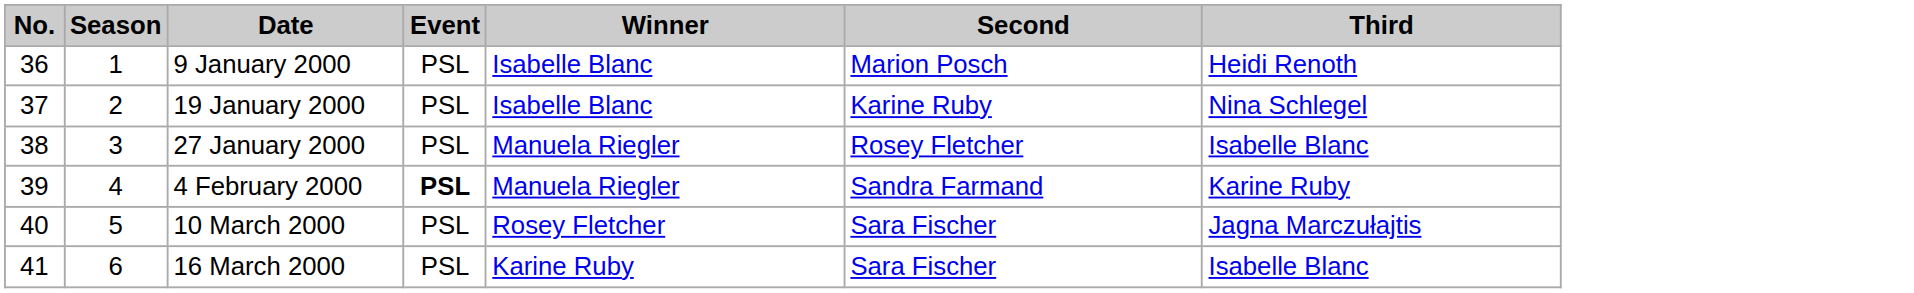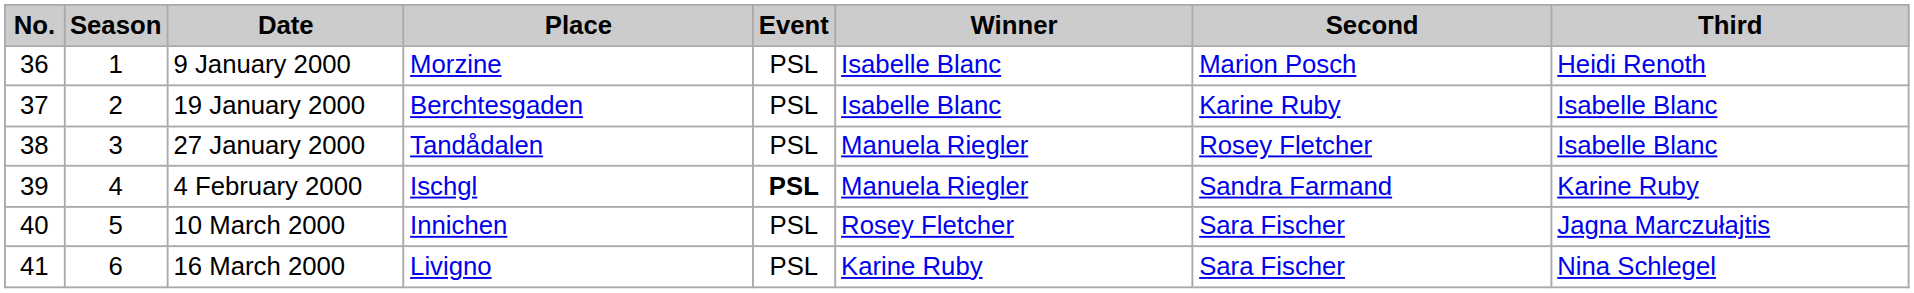 <table class="wikitable plainrowheaders" style="background:#fff; font-size:86%; border:grey solid 1px; border-collapse:collapse;">
 <tr style="background:#ccc; text-align:center;">
 <th scope="col" style="background:#ccc; width:25px;">No.</th>
 <th scope="col" style="background:#ccc; width:30px;">Season</th>
 <th scope="col" style="background:#ccc; width:120px;">Date</th>
+<th scope="col" style="background:#ccc; width:180px;">Place</th>
 <th scope="col" style="background:#ccc; width:15px;">Event</th>
 <th scope="col" style="background:#ccc; width:185px;">Winner</th>
 <th scope="col" style="background:#ccc; width:185px;">Second</th>
 <th scope="col" style="background:#ccc; width:185px;">Third</th>
 </tr>
 <tr>
 <td align=center>36</td>
 <td align=center>1</td>
 <td>9 January 2000</td>
+<td> <a href='#'>Morzine</a></td>
 <td align=center>PSL</td>
 <td> <a href='#'>Isabelle Blanc</a></td>
 <td> <a href='#'>Marion Posch</a></td>
 <td> <a href='#'>Heidi Renoth</a></td>
 </tr>
 <tr>
 <td align=center>37</td>
 <td align=center>2</td>
 <td>19 January 2000</td>
+<td> <a href='#'>Berchtesgaden</a></td>
 <td align=center>PSL</td>
 <td> <a href='#'>Isabelle Blanc</a></td>
 <td> <a href='#'>Karine Ruby</a></td>
-<td> <a href='#'>Nina Schlegel</a></td>
+<td> <a href='#'>Isabelle Blanc</a></td>
 </tr>
 <tr>
 <td align=center>38</td>
 <td align=center>3</td>
 <td>27 January 2000</td>
+<td> <a href='#'>Tandådalen</a></td>
 <td align=center>PSL</td>
 <td> <a href='#'>Manuela Riegler</a></td>
 <td> <a href='#'>Rosey Fletcher</a></td>
 <td> <a href='#'>Isabelle Blanc</a></td>
 </tr>
 <tr>
 <td align=center>39</td>
 <td align=center>4</td>
 <td>4 February 2000</td>
+<td> <a href='#'>Ischgl</a></td>
 <td align=center><strong>PSL</strong></td>
 <td> <a href='#'>Manuela Riegler</a></td>
 <td> <a href='#'>Sandra Farmand</a></td>
 <td> <a href='#'>Karine Ruby</a></td>
 </tr>
 <tr>
 <td align=center>40</td>
 <td align=center>5</td>
 <td>10 March 2000</td>
+<td> <a href='#'>Innichen</a></td>
 <td align=center>PSL</td>
 <td> <a href='#'>Rosey Fletcher</a></td>
 <td> <a href='#'>Sara Fischer</a></td>
 <td> <a href='#'>Jagna Marczułajtis</a></td>
 </tr>
 <tr>
 <td align=center>41</td>
 <td align=center>6</td>
 <td>16 March 2000</td>
+<td> <a href='#'>Livigno</a></td>
 <td align=center>PSL</td>
 <td> <a href='#'>Karine Ruby</a></td>
 <td> <a href='#'>Sara Fischer</a></td>
-<td> <a href='#'>Isabelle Blanc</a></td>
+<td> <a href='#'>Nina Schlegel</a></td>
 </tr>
 </table>
